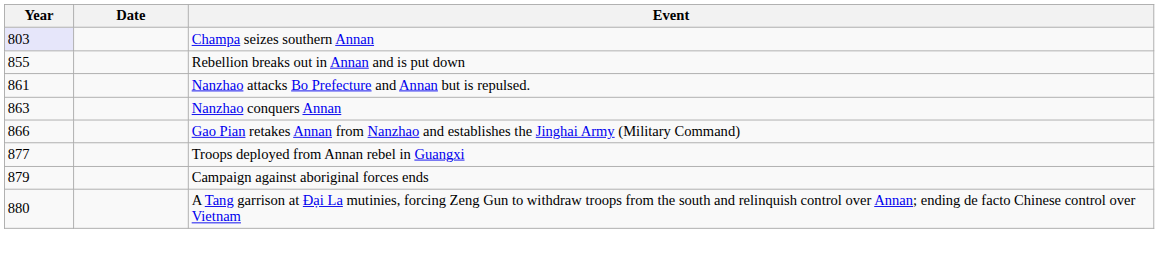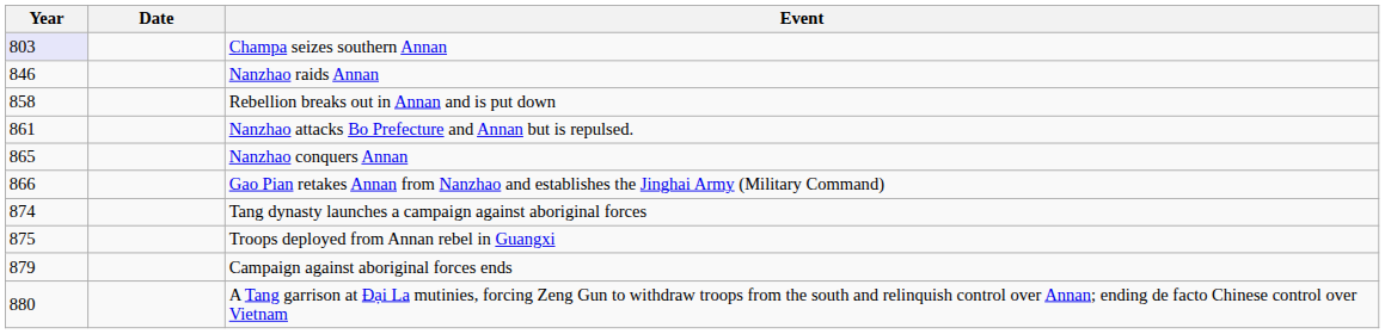 <table class="wikitable" width="100%">
 <tr>
 <th style="width:6%">Year</th>
 <th style="width:10%">Date</th>
 <th>Event</th>
 </tr>
 <tr>
 <td style="background: lavender;">803</td>
 <td></td>
 <td><a href='#'>Champa</a> seizes southern <a href='#'>Annan</a></td>
 </tr>
 <tr>
-<td>855</td>
+<td>846</td>
+<td></td>
+<td><a href='#'>Nanzhao</a> raids <a href='#'>Annan</a></td>
+</tr>
+<tr>
+<td>858</td>
 <td></td>
 <td>Rebellion breaks out in <a href='#'>Annan</a> and is put down</td>
 </tr>
 <tr>
 <td>861</td>
 <td></td>
 <td><a href='#'>Nanzhao</a> attacks <a href='#'>Bo Prefecture</a> and <a href='#'>Annan</a> but is repulsed.</td>
 </tr>
 <tr>
-<td>863</td>
+<td>865</td>
 <td></td>
 <td><a href='#'>Nanzhao</a> conquers <a href='#'>Annan</a></td>
 </tr>
 <tr>
 <td>866</td>
 <td></td>
 <td><a href='#'>Gao Pian</a> retakes <a href='#'>Annan</a> from <a href='#'>Nanzhao</a> and establishes the <a href='#'>Jinghai Army</a> (Military Command)</td>
 </tr>
 <tr>
-<td>877</td>
+<td>874</td>
+<td></td>
+<td>Tang dynasty launches a campaign against aboriginal forces</td>
+</tr>
+<tr>
+<td>875</td>
 <td></td>
 <td>Troops deployed from Annan rebel in <a href='#'>Guangxi</a></td>
 </tr>
 <tr>
 <td>879</td>
 <td></td>
 <td>Campaign against aboriginal forces ends</td>
 </tr>
 <tr>
 <td>880</td>
 <td></td>
 <td>A <a href='#'>Tang</a> garrison at <a href='#'>Đại La</a> mutinies, forcing Zeng Gun to withdraw troops from the south and relinquish control over <a href='#'>Annan</a>; ending de facto Chinese control over <a href='#'>Vietnam</a></td>
 </tr>
 </table>
